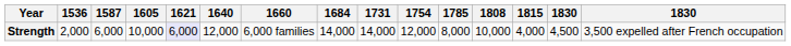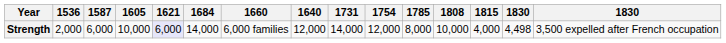 <table class="wikitable" style="text-align:center; margin:1em auto 1em auto;">
 <tr>
 <th>Year</th>
 <th>1536</th>
 <th>1587</th>
 <th>1605</th>
 <th>1621</th>
+<th>1684</th>
+<th>1660</th>
 <th>1640</th>
-<th>1660</th>
-<th>1684</th>
 <th>1731</th>
 <th>1754</th>
 <th>1785</th>
 <th>1808</th>
 <th>1815</th>
 <th>1830</th>
 <th>1830</th>
 </tr>
 <tr>
 <th>Strength</th>
 <td>2,000</td>
 <td>6,000</td>
 <td>10,000</td>
 <td style="background: lavender;">6,000</td>
+<td>14,000</td>
+<td>6,000 families</td>
 <td>12,000</td>
-<td>6,000 families</td>
-<td>14,000</td>
 <td>14,000</td>
 <td>12,000</td>
 <td>8,000</td>
 <td>10,000</td>
 <td>4,000</td>
-<td>4,500</td>
+<td>4,498</td>
 <td>3,500 expelled after French occupation</td>
 </tr>
 </table>
